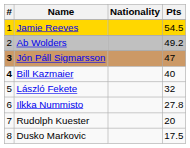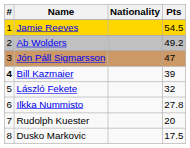 <table class="wikitable">
 <tr>
 <th>#</th>
 <th>Name</th>
 <th>Nationality</th>
 <th>Pts</th>
 </tr>
 <tr>
 </tr>
 <tr style="background:gold;">
 <td>1</td>
 <td><a href='#'>Jamie Reeves</a></td>
 <td></td>
 <td>54.5</td>
 </tr>
 <tr>
 </tr>
 <tr style="background:silver;">
 <td>2</td>
 <td><a href='#'>Ab Wolders</a></td>
 <td></td>
 <td>49.2</td>
 </tr>
 <tr>
 </tr>
 <tr style="background:#c96;">
-<td><strong>3</strong></td>
+<td>3</td>
 <td><a href='#'>Jón Páll Sigmarsson</a></td>
 <td></td>
 <td>47</td>
 </tr>
 <tr>
 <td><strong>4</strong></td>
 <td><a href='#'>Bill Kazmaier</a></td>
 <td></td>
-<td>40</td>
+<td>39</td>
 </tr>
 <tr>
 <td>5</td>
 <td><a href='#'>László Fekete</a></td>
 <td></td>
 <td>32</td>
 </tr>
 <tr>
 <td>6</td>
 <td><a href='#'>Ilkka Nummisto</a></td>
 <td></td>
 <td>27.8</td>
 </tr>
 <tr>
 <td>7</td>
 <td>Rudolph Kuester</td>
 <td></td>
 <td>20</td>
 </tr>
 <tr>
 <td>8</td>
 <td>Dusko Markovic</td>
 <td></td>
 <td>17.5</td>
 </tr>
 </table>
